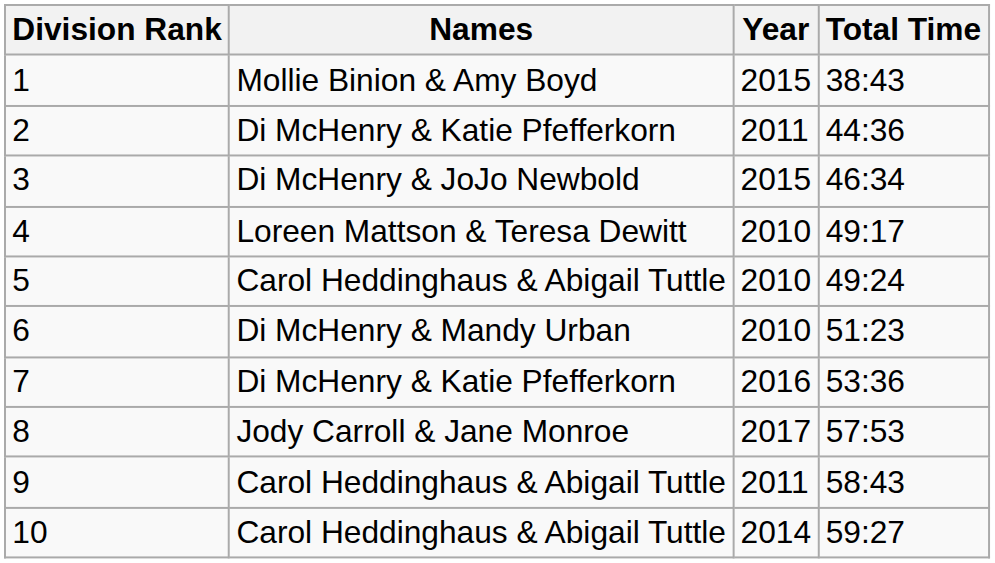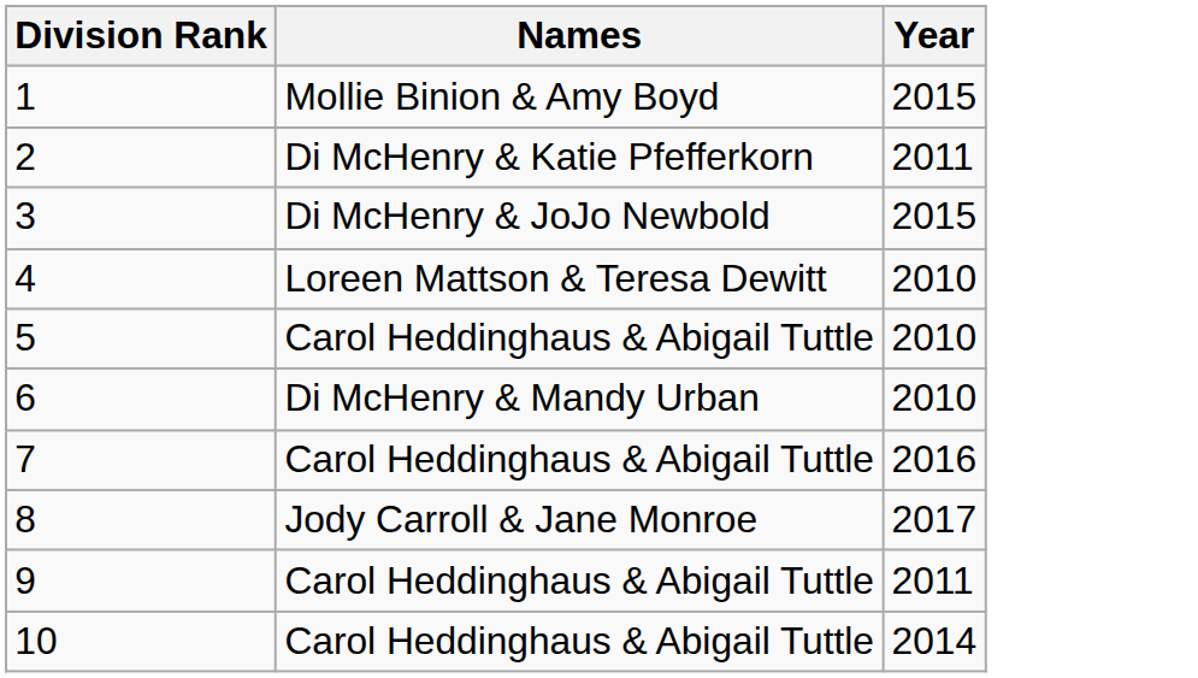 <table class="wikitable sortable">
 <tr>
 <th>Division Rank</th>
 <th>Names</th>
 <th>Year</th>
-<th>Total Time</th>
 </tr>
 <tr>
 <td>1</td>
 <td>Mollie Binion & Amy Boyd</td>
 <td>2015</td>
-<td>38:43</td>
 </tr>
 <tr>
 <td>2</td>
 <td>Di McHenry & Katie Pfefferkorn</td>
 <td>2011</td>
-<td>44:36</td>
 </tr>
 <tr>
 <td>3</td>
 <td>Di McHenry & JoJo Newbold</td>
 <td>2015</td>
-<td>46:34</td>
 </tr>
 <tr>
 <td>4</td>
 <td>Loreen Mattson & Teresa Dewitt</td>
 <td>2010</td>
-<td>49:17</td>
 </tr>
 <tr>
 <td>5</td>
 <td>Carol Heddinghaus & Abigail Tuttle</td>
 <td>2010</td>
-<td>49:24</td>
 </tr>
 <tr>
 <td>6</td>
 <td>Di McHenry & Mandy Urban</td>
 <td>2010</td>
-<td>51:23</td>
 </tr>
 <tr>
 <td>7</td>
-<td>Di McHenry & Katie Pfefferkorn</td>
+<td>Carol Heddinghaus & Abigail Tuttle</td>
 <td>2016</td>
-<td>53:36</td>
 </tr>
 <tr>
 <td>8</td>
 <td>Jody Carroll & Jane Monroe</td>
 <td>2017</td>
-<td>57:53</td>
 </tr>
 <tr>
 <td>9</td>
 <td>Carol Heddinghaus & Abigail Tuttle</td>
 <td>2011</td>
-<td>58:43</td>
 </tr>
 <tr>
 <td>10</td>
 <td>Carol Heddinghaus & Abigail Tuttle</td>
 <td>2014</td>
-<td>59:27</td>
 </tr>
 </table>
